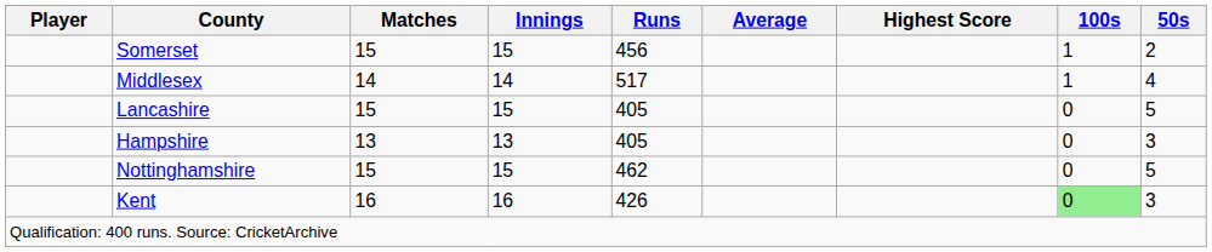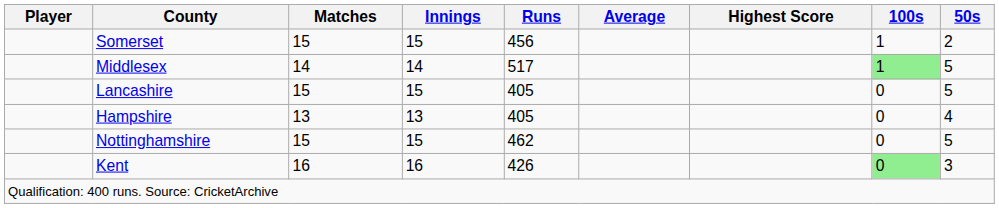 <table class="wikitable sortable" style="width:80%;">
 <tr>
 <th>Player</th>
 <th>County</th>
 <th>Matches</th>
 <th><a href='#'>Innings</a></th>
 <th><a href='#'>Runs</a></th>
 <th><a href='#'>Average</a></th>
 <th>Highest Score</th>
 <th><a href='#'>100s</a></th>
 <th><a href='#'>50s</a></th>
 </tr>
 <tr>
 <td></td>
 <td><a href='#'>Somerset</a></td>
 <td>15</td>
 <td>15</td>
 <td>456</td>
 <td></td>
 <td></td>
 <td>1</td>
 <td>2</td>
 </tr>
 <tr>
 <td></td>
 <td><a href='#'>Middlesex</a></td>
 <td>14</td>
 <td>14</td>
 <td>517</td>
 <td></td>
 <td></td>
-<td>1</td>
-<td>4</td>
+<td style="background: lightgreen;">1</td>
+<td>5</td>
 </tr>
 <tr>
 <td></td>
 <td><a href='#'>Lancashire</a></td>
 <td>15</td>
 <td>15</td>
 <td>405</td>
 <td></td>
 <td></td>
 <td>0</td>
 <td>5</td>
 </tr>
 <tr>
 <td></td>
 <td><a href='#'>Hampshire</a></td>
 <td>13</td>
 <td>13</td>
 <td>405</td>
 <td></td>
 <td></td>
 <td>0</td>
-<td>3</td>
+<td>4</td>
 </tr>
 <tr>
 <td></td>
 <td><a href='#'>Nottinghamshire</a></td>
 <td>15</td>
 <td>15</td>
 <td>462</td>
 <td></td>
 <td></td>
 <td>0</td>
 <td>5</td>
 </tr>
 <tr>
 <td></td>
 <td><a href='#'>Kent</a></td>
 <td>16</td>
 <td>16</td>
 <td>426</td>
 <td></td>
 <td></td>
 <td style="background: lightgreen;">0</td>
 <td>3</td>
 </tr>
 <tr class="unsortable">
 <td colspan="9"><small>Qualification: 400 runs.  Source: CricketArchive</small></td>
 </tr>
 </table>
